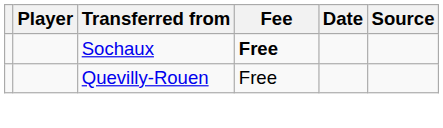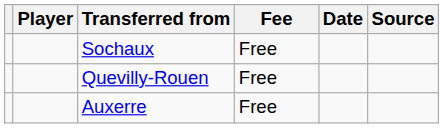 <table class="wikitable plainrowheaders sortable">
 <tr>
 <th></th>
 <th scope="col">Player</th>
 <th>Transferred from</th>
 <th style="width: 65px;">Fee</th>
 <th scope="col">Date</th>
 <th scope="col">Source</th>
 </tr>
 <tr>
 <td align="center"></td>
 <td></td>
 <td> <a href='#'>Sochaux</a></td>
-<td><strong>Free</strong></td>
+<td>Free</td>
 <td></td>
 <td></td>
 </tr>
 <tr>
 <td align="center"></td>
 <td></td>
 <td> <a href='#'>Quevilly-Rouen</a></td>
 <td>Free</td>
 <td></td>
 <td></td>
 </tr>
+<tr>
+<td align="center"></td>
+<td></td>
+<td> <a href='#'>Auxerre</a></td>
+<td>Free</td>
+<td></td>
+<td></td>
+</tr>
 </table>
